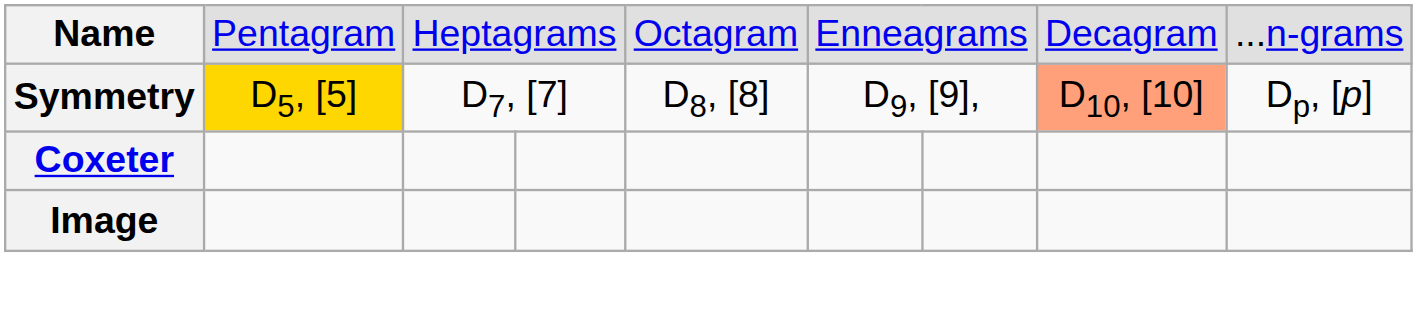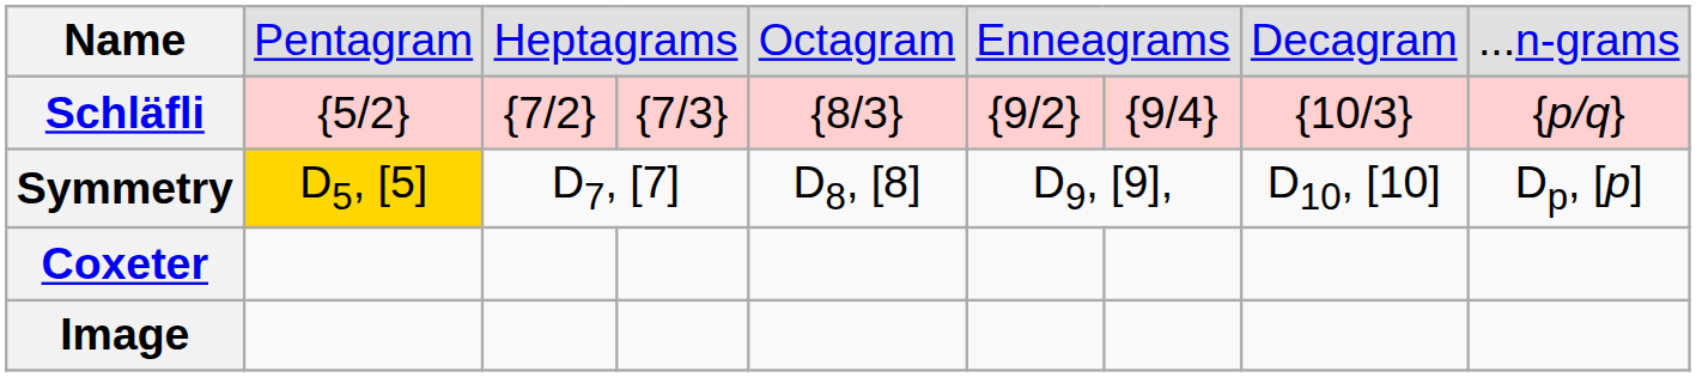 <table class="wikitable" style="text-align:center;">
 <tr bgcolor="#e0e0e0">
 <th>Name</th>
 <td><a href='#'>Pentagram</a></td>
 <td colspan="2"><a href='#'>Heptagrams</a></td>
 <td><a href='#'>Octagram</a></td>
 <td colspan="2"><a href='#'>Enneagrams</a></td>
 <td><a href='#'>Decagram</a></td>
 <td>...<a href='#'>n-grams</a></td>
 </tr>
+<tr bgcolor="#ffd0d0">
+<th><a href='#'>Schläfli</a></th>
+<td>{5/2}</td>
+<td>{7/2}</td>
+<td>{7/3}</td>
+<td>{8/3}</td>
+<td>{9/2}</td>
+<td>{9/4}</td>
+<td>{10/3}</td>
+<td>{<em>p/q</em>}</td>
+</tr>
 <tr>
 <th>Symmetry</th>
 <td style="background: gold;">D<sub>5</sub>, [5]</td>
 <td colspan=2>D<sub>7</sub>, [7]</td>
 <td>D<sub>8</sub>, [8]</td>
 <td colspan=2>D<sub>9</sub>, [9],</td>
-<td style="background: lightsalmon;">D<sub>10</sub>, [10]</td>
+<td>D<sub>10</sub>, [10]</td>
 <td>D<sub>p</sub>, [<em>p</em>]</td>
 </tr>
 <tr>
 <th><a href='#'>Coxeter</a></th>
 <td></td>
 <td></td>
 <td></td>
 <td></td>
 <td></td>
 <td></td>
 <td></td>
 <td></td>
 </tr>
 <tr>
 <th>Image</th>
 <td></td>
 <td></td>
 <td></td>
 <td></td>
 <td></td>
 <td></td>
 <td></td>
 <td> </td>
 </tr>
 </table>
